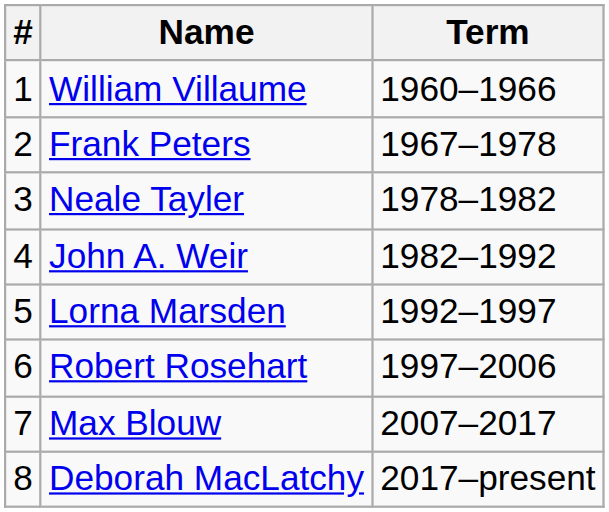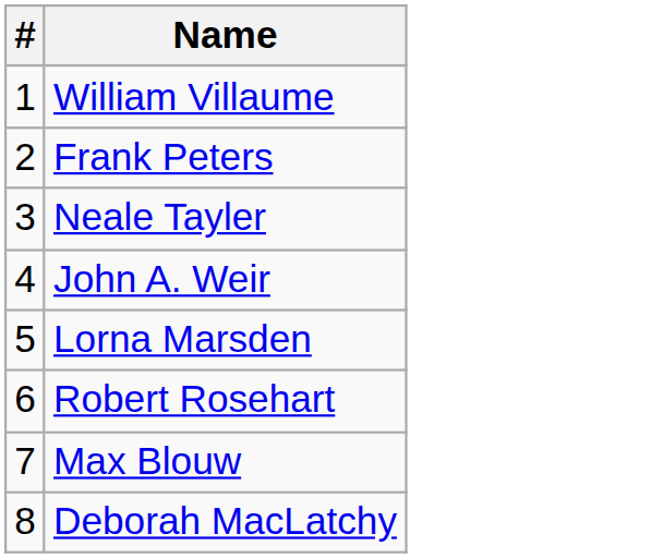 <table class="wikitable sortable" border="1">
 <tr>
 <th>#</th>
 <th>Name</th>
-<th>Term</th>
 </tr>
 <tr>
 <td>1</td>
 <td><a href='#'>William Villaume</a></td>
-<td>1960–1966</td>
 </tr>
 <tr>
 <td>2</td>
 <td><a href='#'>Frank Peters</a></td>
-<td>1967–1978</td>
 </tr>
 <tr>
 <td>3</td>
 <td><a href='#'>Neale Tayler</a></td>
-<td>1978–1982</td>
 </tr>
 <tr>
 <td>4</td>
 <td><a href='#'>John A. Weir</a></td>
-<td>1982–1992</td>
 </tr>
 <tr>
 <td>5</td>
 <td><a href='#'>Lorna Marsden</a></td>
-<td>1992–1997</td>
 </tr>
 <tr>
 <td>6</td>
 <td><a href='#'>Robert Rosehart</a></td>
-<td>1997–2006</td>
 </tr>
 <tr>
 <td>7</td>
 <td><a href='#'>Max Blouw</a></td>
-<td>2007–2017</td>
 </tr>
 <tr>
 <td>8</td>
 <td><a href='#'>Deborah MacLatchy</a></td>
-<td>2017–present</td>
 </tr>
 </table>
